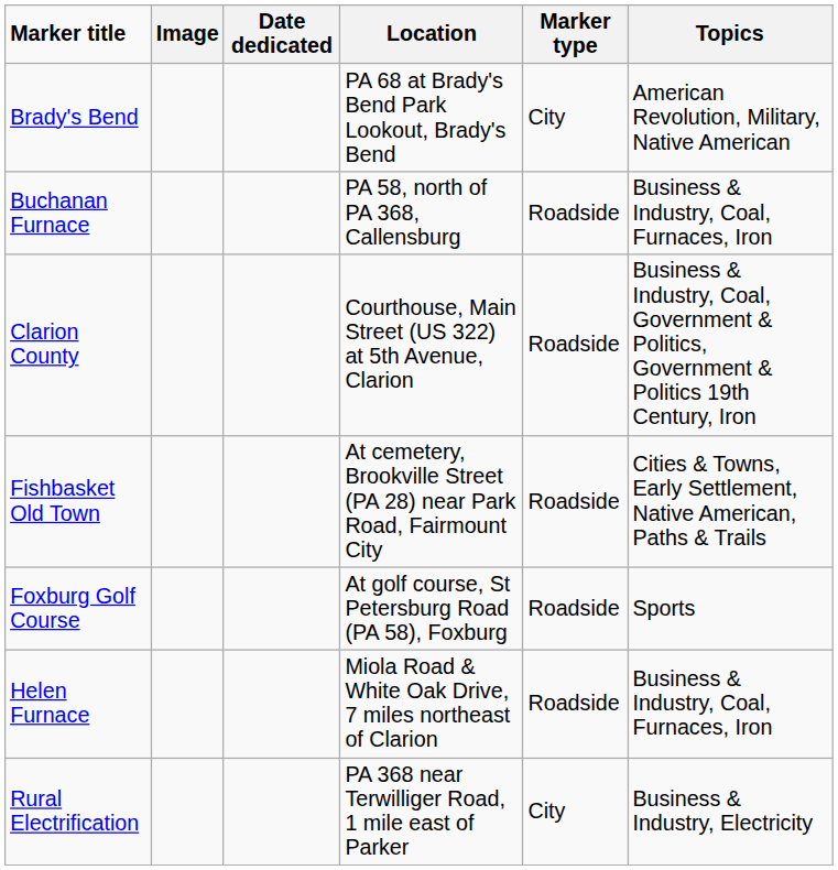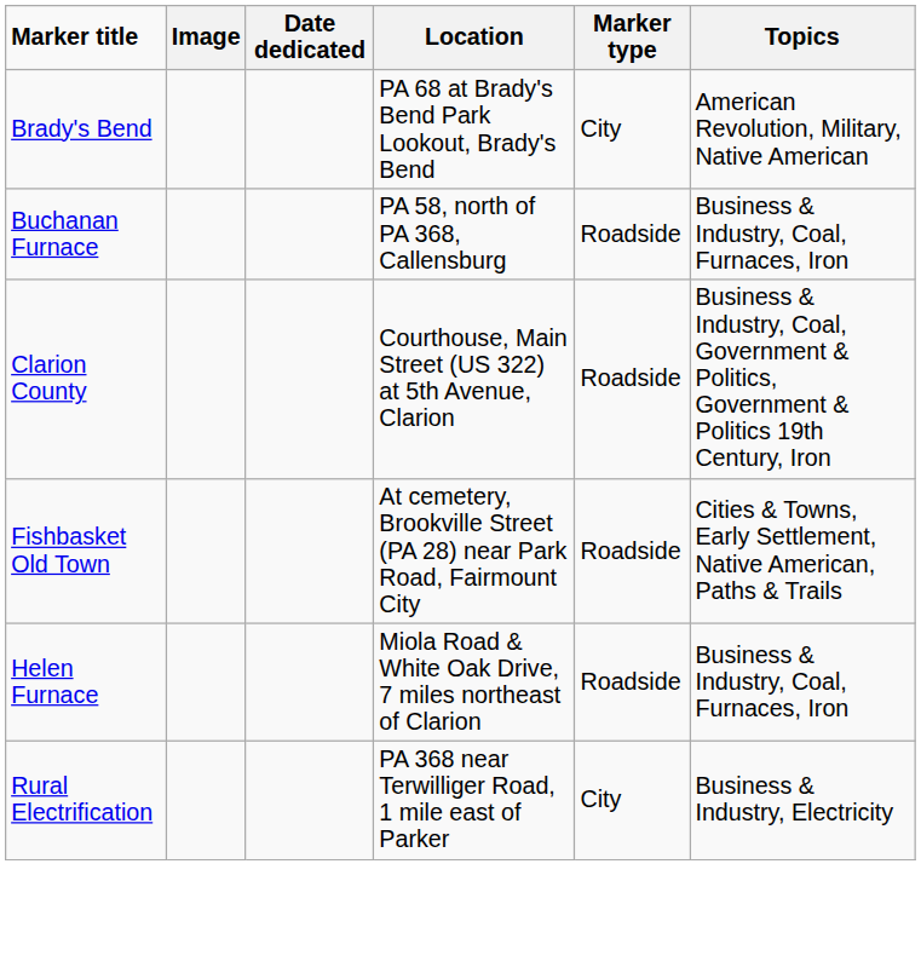 <table class="wikitable sortable" style="width:98%">
 <tr>
 <td><strong>Marker title</strong></td>
 <th class="unsortable"><strong>Image</strong></th>
 <th><strong>Date dedicated</strong></th>
 <th><strong>Location</strong></th>
 <th><strong>Marker type</strong></th>
 <th><strong>Topics</strong></th>
 </tr>
 <tr ->
 <td><a href='#'>Brady's Bend</a></td>
 <td></td>
 <td></td>
 <td>PA 68 at Brady's Bend Park Lookout, Brady's Bend<br><small></small></td>
 <td>City</td>
 <td>American Revolution, Military, Native American</td>
 </tr>
 <tr ->
 <td><a href='#'>Buchanan Furnace</a></td>
 <td></td>
 <td></td>
 <td>PA 58, north of PA 368, Callensburg<br><small></small></td>
 <td>Roadside</td>
 <td>Business & Industry, Coal, Furnaces, Iron</td>
 </tr>
 <tr ->
 <td><a href='#'>Clarion County</a></td>
 <td></td>
 <td></td>
 <td>Courthouse, Main Street (US 322) at 5th Avenue, Clarion<br><small></small></td>
 <td>Roadside</td>
 <td>Business & Industry, Coal, Government & Politics, Government & Politics 19th Century, Iron</td>
 </tr>
 <tr ->
 <td><a href='#'>Fishbasket Old Town</a></td>
 <td></td>
 <td></td>
 <td>At cemetery, Brookville Street (PA 28) near Park Road, Fairmount City<br><small></small></td>
 <td>Roadside</td>
 <td>Cities & Towns, Early Settlement, Native American, Paths & Trails</td>
 </tr>
 <tr ->
-<td><a href='#'>Foxburg Golf Course</a></td>
-<td></td>
-<td></td>
-<td>At golf course, St Petersburg Road (PA 58), Foxburg<br><small></small></td>
-<td>Roadside</td>
-<td>Sports</td>
-</tr>
-<tr ->
 <td><a href='#'>Helen Furnace</a></td>
 <td></td>
 <td></td>
 <td>Miola Road & White Oak Drive, 7 miles northeast of Clarion<br><small></small></td>
 <td>Roadside</td>
 <td>Business & Industry, Coal, Furnaces, Iron</td>
 </tr>
 <tr ->
 <td><a href='#'>Rural Electrification</a></td>
 <td></td>
 <td></td>
 <td>PA 368 near Terwilliger Road, 1 mile east of Parker<br><small></small></td>
 <td>City</td>
 <td>Business & Industry, Electricity</td>
 </tr>
 </table>
